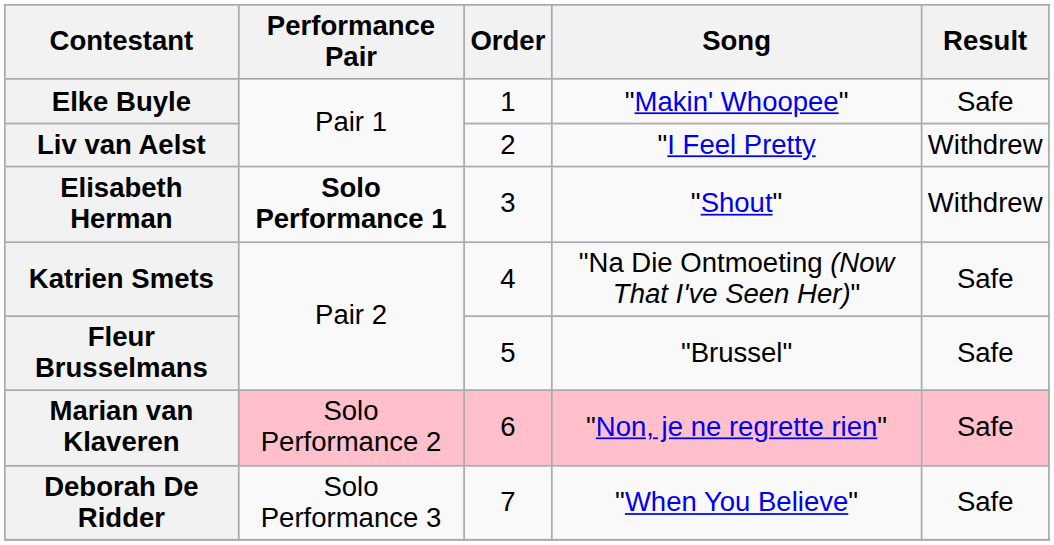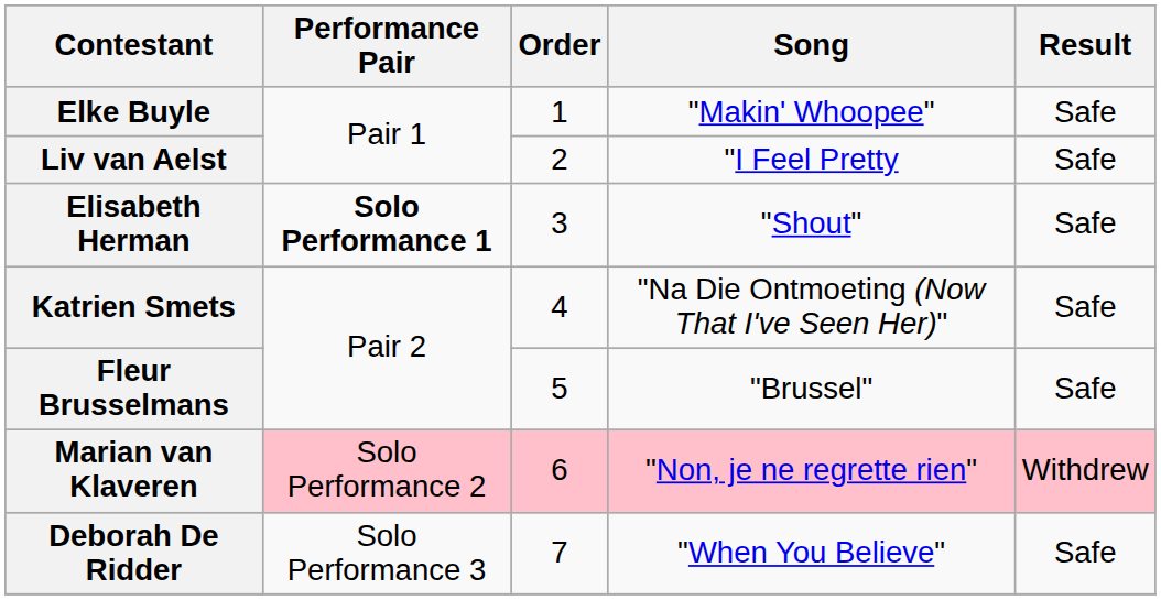 <table class="wikitable plainrowheaders" style="text-align:center;">
 <tr>
 <th scope="col">Contestant</th>
 <th scope="col">Performance Pair</th>
 <th scope="col">Order</th>
 <th scope="col">Song</th>
 <th scope="col">Result</th>
 </tr>
 <tr>
 <th scope="row">Elke Buyle</th>
 <td rowspan="2">Pair 1</td>
 <td>1</td>
 <td>"<a href='#'>Makin' Whoopee</a>"</td>
 <td>Safe</td>
 </tr>
 <tr>
 <th scope="row">Liv van Aelst</th>
 <td>2</td>
 <td>"<a href='#'>I Feel Pretty</a></td>
-<td>Withdrew</td>
+<td>Safe</td>
 </tr>
 <tr>
 <th scope="row">Elisabeth Herman</th>
 <td rowspan="1"><strong>Solo Performance 1</strong></td>
 <td>3</td>
 <td>"<a href='#'>Shout</a>"</td>
-<td>Withdrew</td>
+<td>Safe</td>
 </tr>
 <tr>
 <th scope="row">Katrien Smets</th>
 <td rowspan="2">Pair 2</td>
 <td>4</td>
 <td>"Na Die Ontmoeting <em>(Now That I've Seen Her)</em>"</td>
 <td>Safe</td>
 </tr>
 <tr>
 <th scope="row">Fleur Brusselmans</th>
 <td>5</td>
 <td>"Brussel"</td>
 <td>Safe</td>
 </tr>
 <tr style = "background:pink">
 <th scope="row">Marian van Klaveren</th>
 <td rowspan="1">Solo Performance 2</td>
 <td>6</td>
 <td>"<a href='#'>Non, je ne regrette rien</a>"</td>
-<td>Safe</td>
+<td>Withdrew</td>
 </tr>
 <tr>
 <th scope="row">Deborah De Ridder</th>
 <td rowspan="1">Solo Performance 3</td>
 <td>7</td>
 <td>"<a href='#'>When You Believe</a>"</td>
 <td>Safe</td>
 </tr>
 <tr>
 </tr>
 </table>
